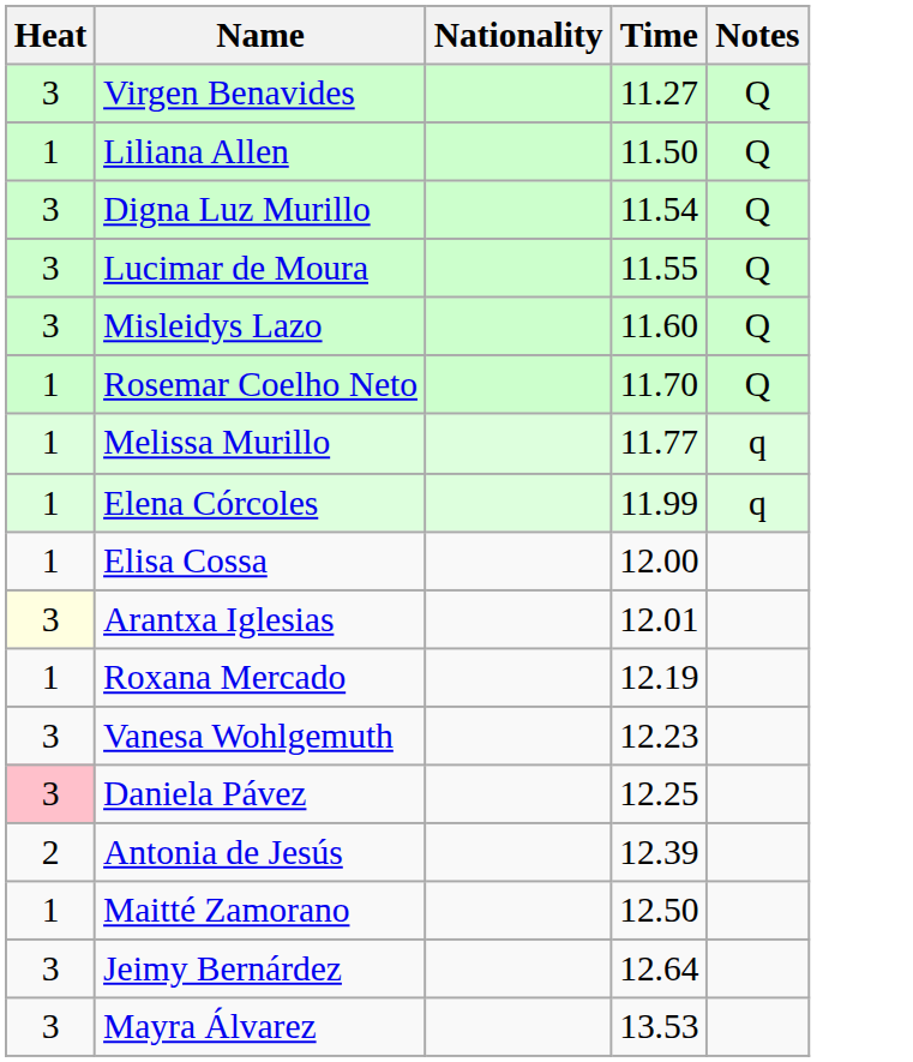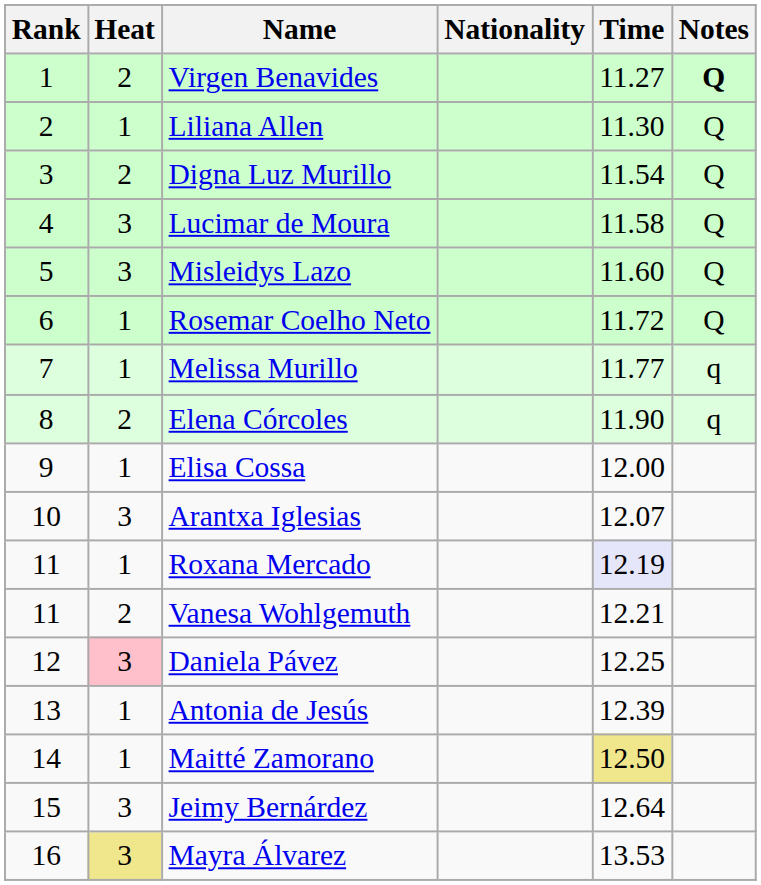 <table class="wikitable sortable" style="text-align:center;font-size:95%">
 <tr>
+<th>Rank</th>
 <th>Heat</th>
 <th>Name</th>
 <th>Nationality</th>
 <th>Time</th>
 <th>Notes</th>
 </tr>
 <tr bgcolor=ccffcc>
-<td>3</td>
+<td>1</td>
+<td>2</td>
 <td align=left><a href='#'>Virgen Benavides</a></td>
 <td align=left></td>
 <td>11.27</td>
-<td>Q</td>
+<td><strong>Q</strong></td>
 </tr>
 <tr bgcolor=ccffcc>
+<td>2</td>
 <td>1</td>
 <td align=left><a href='#'>Liliana Allen</a></td>
 <td align=left></td>
-<td>11.50</td>
+<td>11.30</td>
 <td>Q</td>
 </tr>
 <tr bgcolor=ccffcc>
 <td>3</td>
+<td>2</td>
 <td align=left><a href='#'>Digna Luz Murillo</a></td>
 <td align=left></td>
 <td>11.54</td>
 <td>Q</td>
 </tr>
 <tr bgcolor=ccffcc>
+<td>4</td>
 <td>3</td>
 <td align=left><a href='#'>Lucimar de Moura</a></td>
 <td align=left></td>
-<td>11.55</td>
+<td>11.58</td>
 <td>Q</td>
 </tr>
 <tr bgcolor=ccffcc>
+<td>5</td>
 <td>3</td>
 <td align=left><a href='#'>Misleidys Lazo</a></td>
 <td align=left></td>
 <td>11.60</td>
 <td>Q</td>
 </tr>
 <tr bgcolor=ccffcc>
+<td>6</td>
 <td>1</td>
 <td align=left><a href='#'>Rosemar Coelho Neto</a></td>
 <td align=left></td>
-<td>11.70</td>
+<td>11.72</td>
 <td>Q</td>
 </tr>
 <tr bgcolor=ddffdd>
+<td>7</td>
 <td>1</td>
 <td align=left><a href='#'>Melissa Murillo</a></td>
 <td align=left></td>
 <td>11.77</td>
 <td>q</td>
 </tr>
 <tr bgcolor=ddffdd>
-<td>1</td>
+<td>8</td>
+<td>2</td>
 <td align=left><a href='#'>Elena Córcoles</a></td>
 <td align=left></td>
-<td>11.99</td>
+<td>11.90</td>
 <td>q</td>
 </tr>
 <tr>
+<td>9</td>
 <td>1</td>
 <td align=left><a href='#'>Elisa Cossa</a></td>
 <td align=left></td>
 <td>12.00</td>
 <td></td>
 </tr>
 <tr>
-<td style="background: lightyellow;">3</td>
+<td>10</td>
+<td>3</td>
 <td align=left><a href='#'>Arantxa Iglesias</a></td>
 <td align=left></td>
-<td>12.01</td>
+<td>12.07</td>
 <td></td>
 </tr>
 <tr>
+<td>11</td>
 <td>1</td>
 <td align=left><a href='#'>Roxana Mercado</a></td>
 <td align=left></td>
-<td>12.19</td>
+<td style="background: lavender;">12.19</td>
 <td></td>
 </tr>
 <tr>
-<td>3</td>
+<td>11</td>
+<td>2</td>
 <td align=left><a href='#'>Vanesa Wohlgemuth</a></td>
 <td align=left></td>
-<td>12.23</td>
+<td>12.21</td>
 <td></td>
 </tr>
 <tr>
+<td>12</td>
 <td style="background: pink;">3</td>
 <td align=left><a href='#'>Daniela Pávez</a></td>
 <td align=left></td>
 <td>12.25</td>
 <td></td>
 </tr>
 <tr>
-<td>2</td>
+<td>13</td>
+<td>1</td>
 <td align=left><a href='#'>Antonia de Jesús</a></td>
 <td align=left></td>
 <td>12.39</td>
 <td></td>
 </tr>
 <tr>
+<td>14</td>
 <td>1</td>
 <td align=left><a href='#'>Maitté Zamorano</a></td>
 <td align=left></td>
-<td>12.50</td>
+<td style="background: khaki;">12.50</td>
 <td></td>
 </tr>
 <tr>
+<td>15</td>
 <td>3</td>
 <td align=left><a href='#'>Jeimy Bernárdez</a></td>
 <td align=left></td>
 <td>12.64</td>
 <td></td>
 </tr>
 <tr>
-<td>3</td>
+<td>16</td>
+<td style="background: khaki;">3</td>
 <td align=left><a href='#'>Mayra Álvarez</a></td>
 <td align=left></td>
 <td>13.53</td>
 <td></td>
 </tr>
 </table>
